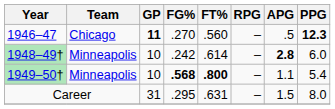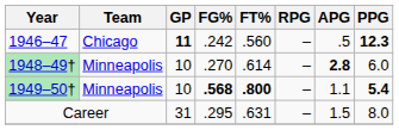 <table class="wikitable sortable" style="font-size:95%; text-align:right;">
 <tr>
 <th>Year</th>
 <th>Team</th>
 <th>GP</th>
 <th>FG%</th>
 <th>FT%</th>
 <th>RPG</th>
 <th>APG</th>
 <th>PPG</th>
 </tr>
 <tr>
 <td style="text-align:left;"><a href='#'>1946–47</a></td>
 <td style="text-align:left;"><a href='#'>Chicago</a></td>
 <td><strong>11</strong></td>
-<td>.270</td>
+<td>.242</td>
 <td>.560</td>
 <td>–</td>
 <td>.5</td>
 <td><strong>12.3</strong></td>
 </tr>
 <tr>
 <td style="text-align:left;background:#afe6ba;"><a href='#'>1948–49</a>†</td>
 <td style="text-align:left;"><a href='#'>Minneapolis</a></td>
 <td>10</td>
-<td>.242</td>
+<td>.270</td>
 <td>.614</td>
 <td>–</td>
 <td><strong>2.8</strong></td>
 <td>6.0</td>
 </tr>
 <tr>
 <td style="text-align:left;background:#afe6ba;"><a href='#'>1949–50</a>†</td>
 <td style="text-align:left;"><a href='#'>Minneapolis</a></td>
 <td>10</td>
 <td><strong>.568</strong></td>
 <td><strong>.800</strong></td>
 <td>–</td>
 <td>1.1</td>
-<td>5.4</td>
+<td><strong>5.4</strong></td>
 </tr>
 <tr>
 <td style="text-align:center;" colspan="2">Career</td>
 <td>31</td>
 <td>.295</td>
 <td>.631</td>
 <td>–</td>
 <td>1.5</td>
 <td>8.0</td>
 </tr>
 <tr>
 </tr>
 </table>
